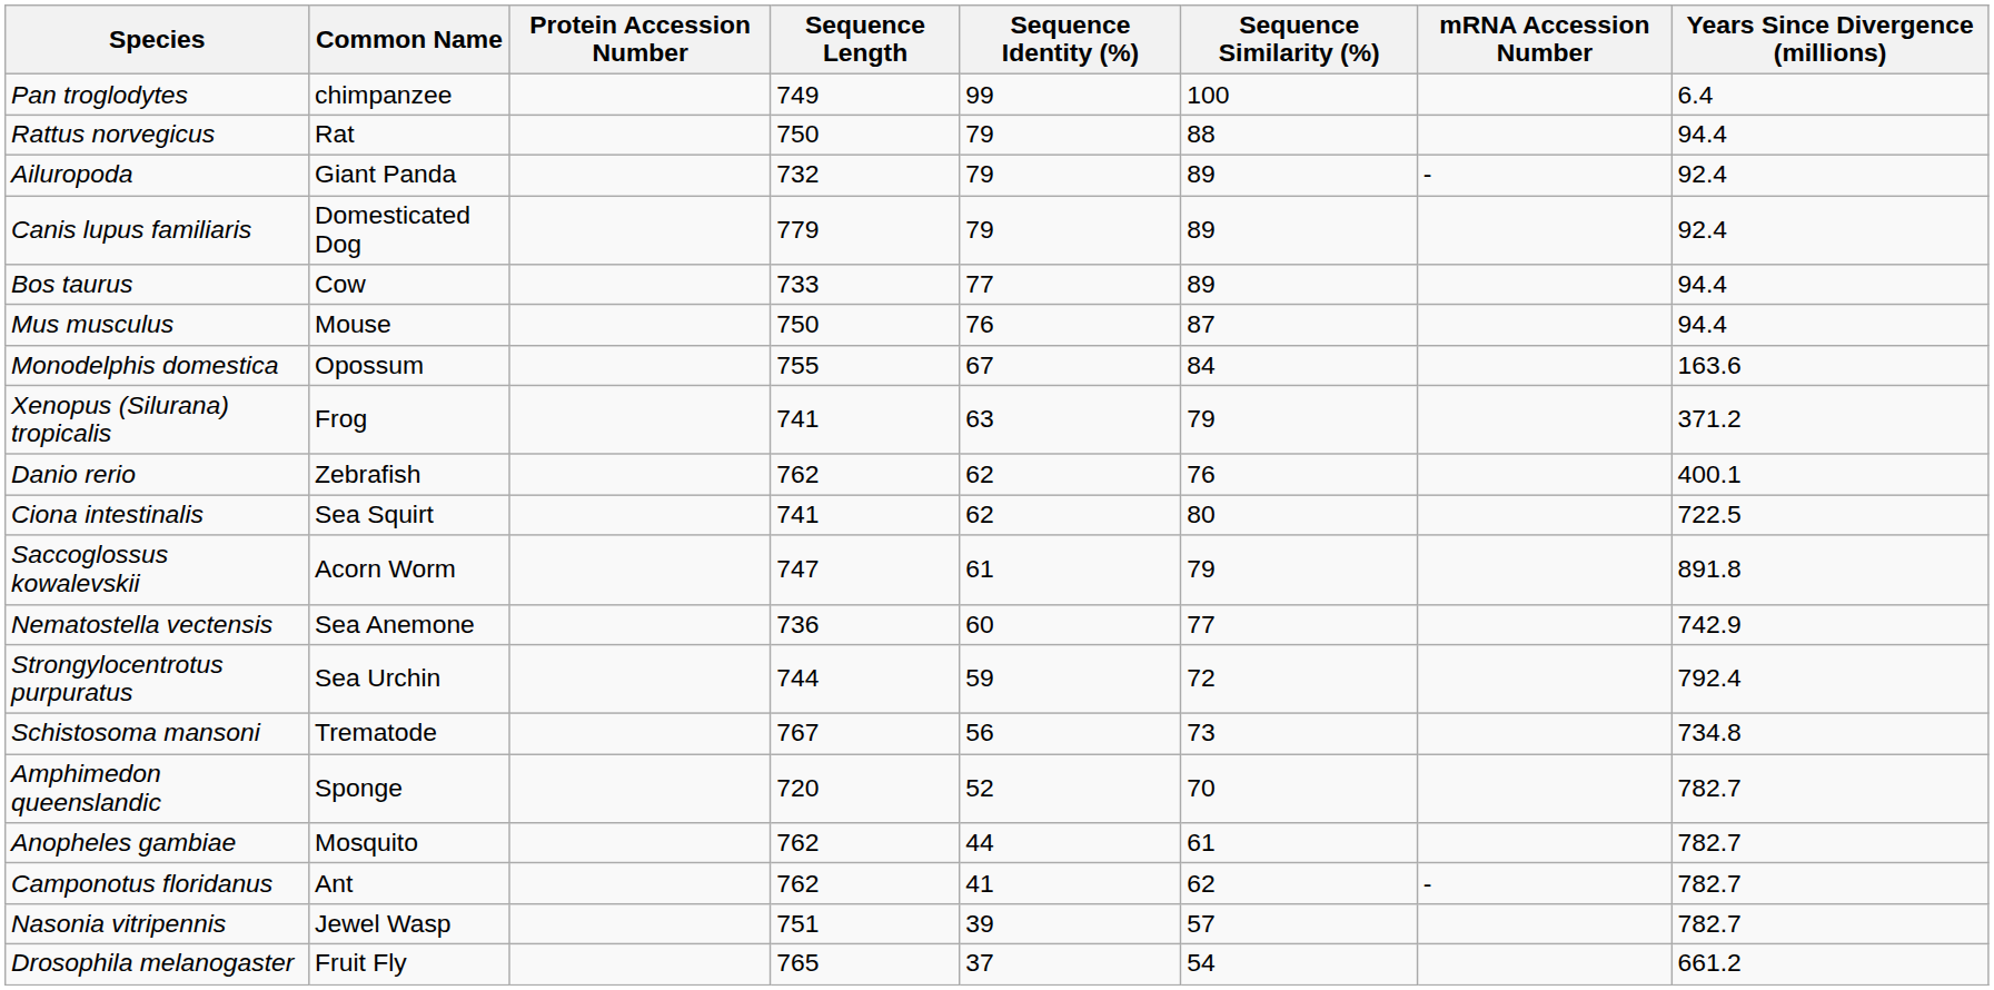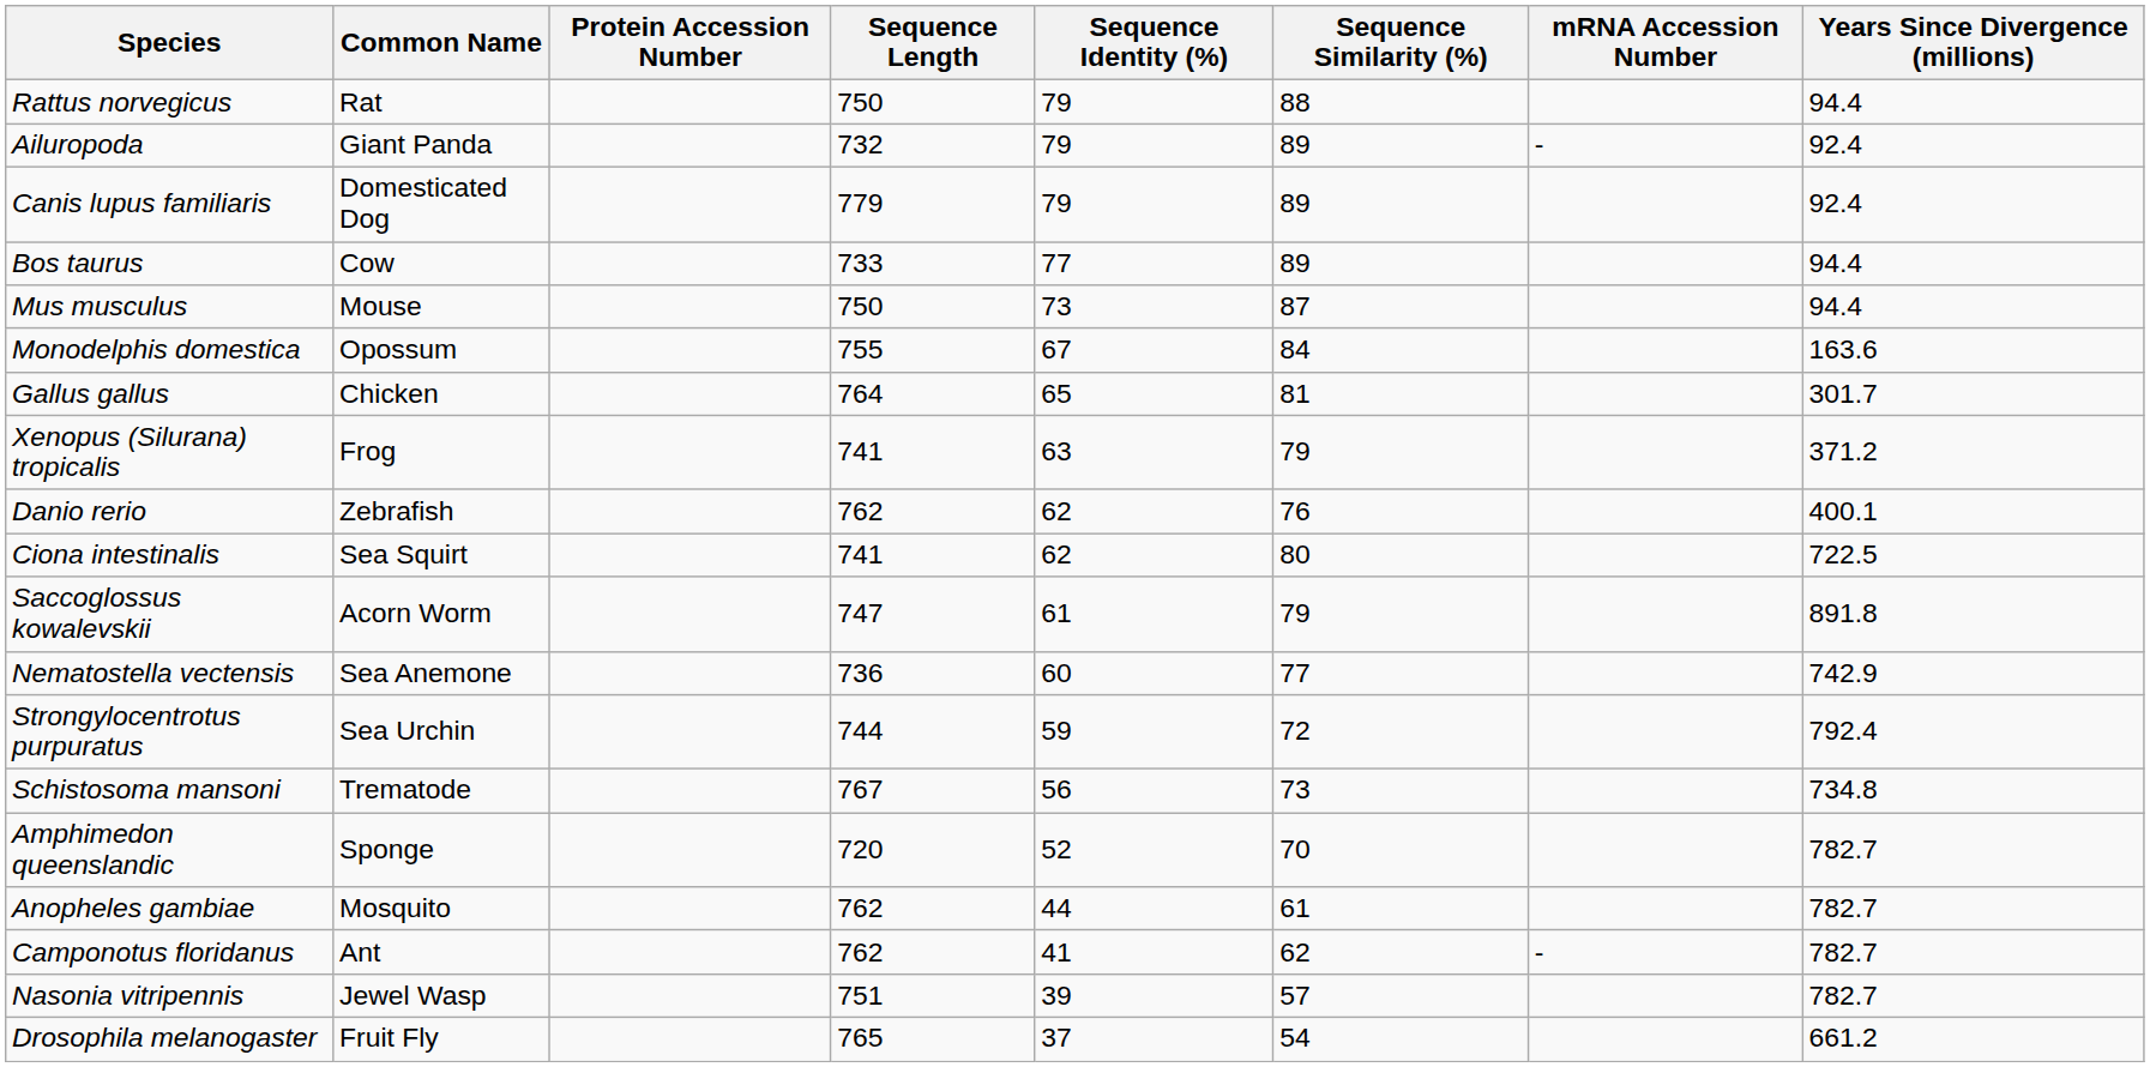 <table class="wikitable sortable">
 <tr>
 <th>Species</th>
 <th>Common Name</th>
 <th>Protein Accession Number</th>
 <th>Sequence Length</th>
 <th>Sequence Identity (%)</th>
 <th>Sequence Similarity (%)</th>
 <th>mRNA Accession Number</th>
 <th>Years Since Divergence (millions)</th>
-</tr>
-<tr>
-<td><em>Pan troglodytes</em></td>
-<td>chimpanzee</td>
-<td></td>
-<td>749</td>
-<td>99</td>
-<td>100</td>
-<td></td>
-<td>6.4</td>
 </tr>
 <tr>
 <td><em>Rattus norvegicus</em></td>
 <td>Rat</td>
 <td></td>
 <td>750</td>
 <td>79</td>
 <td>88</td>
 <td></td>
 <td>94.4</td>
 </tr>
 <tr>
 <td><em>Ailuropoda</em></td>
 <td>Giant Panda</td>
 <td></td>
 <td>732</td>
 <td>79</td>
 <td>89</td>
 <td>-</td>
 <td>92.4</td>
 </tr>
 <tr>
 <td><em>Canis lupus familiaris</em></td>
 <td>Domesticated Dog</td>
 <td></td>
 <td>779</td>
 <td>79</td>
 <td>89</td>
 <td></td>
 <td>92.4</td>
 </tr>
 <tr>
 <td><em>Bos taurus</em></td>
 <td>Cow</td>
 <td></td>
 <td>733</td>
 <td>77</td>
 <td>89</td>
 <td></td>
 <td>94.4</td>
 </tr>
 <tr>
 <td><em>Mus musculus</em></td>
 <td>Mouse</td>
 <td></td>
 <td>750</td>
-<td>76</td>
+<td>73</td>
 <td>87</td>
 <td></td>
 <td>94.4</td>
 </tr>
 <tr>
 <td><em>Monodelphis domestica</em></td>
 <td>Opossum</td>
 <td></td>
 <td>755</td>
 <td>67</td>
 <td>84</td>
 <td></td>
 <td>163.6</td>
+</tr>
+<tr>
+<td><em>Gallus gallus</em></td>
+<td>Chicken</td>
+<td></td>
+<td>764</td>
+<td>65</td>
+<td>81</td>
+<td></td>
+<td>301.7</td>
 </tr>
 <tr>
 <td><em>Xenopus (Silurana) tropicalis</em></td>
 <td>Frog</td>
 <td></td>
 <td>741</td>
 <td>63</td>
 <td>79</td>
 <td></td>
 <td>371.2</td>
 </tr>
 <tr>
 <td><em>Danio rerio</em></td>
 <td>Zebrafish</td>
 <td></td>
 <td>762</td>
 <td>62</td>
 <td>76</td>
 <td></td>
 <td>400.1</td>
 </tr>
 <tr>
 <td><em>Ciona intestinalis</em></td>
 <td>Sea Squirt</td>
 <td></td>
 <td>741</td>
 <td>62</td>
 <td>80</td>
 <td></td>
 <td>722.5</td>
 </tr>
 <tr>
 <td><em>Saccoglossus kowalevskii</em></td>
 <td>Acorn Worm</td>
 <td></td>
 <td>747</td>
 <td>61</td>
 <td>79</td>
 <td></td>
 <td>891.8</td>
 </tr>
 <tr>
 <td><em>Nematostella vectensis</em></td>
 <td>Sea Anemone</td>
 <td></td>
 <td>736</td>
 <td>60</td>
 <td>77</td>
 <td></td>
 <td>742.9</td>
 </tr>
 <tr>
 <td><em>Strongylocentrotus purpuratus</em></td>
 <td>Sea Urchin</td>
 <td></td>
 <td>744</td>
 <td>59</td>
 <td>72</td>
 <td></td>
 <td>792.4</td>
 </tr>
 <tr>
 <td><em>Schistosoma mansoni</em></td>
 <td>Trematode</td>
 <td></td>
 <td>767</td>
 <td>56</td>
 <td>73</td>
 <td></td>
 <td>734.8</td>
 </tr>
 <tr>
 <td><em>Amphimedon queenslandic</em></td>
 <td>Sponge</td>
 <td></td>
 <td>720</td>
 <td>52</td>
 <td>70</td>
 <td></td>
 <td>782.7</td>
 </tr>
 <tr>
 <td><em>Anopheles gambiae</em></td>
 <td>Mosquito</td>
 <td></td>
 <td>762</td>
 <td>44</td>
 <td>61</td>
 <td></td>
 <td>782.7</td>
 </tr>
 <tr>
 <td><em>Camponotus floridanus</em></td>
 <td>Ant</td>
 <td></td>
 <td>762</td>
 <td>41</td>
 <td>62</td>
 <td>-</td>
 <td>782.7</td>
 </tr>
 <tr>
 <td><em>Nasonia vitripennis</em></td>
 <td>Jewel Wasp</td>
 <td></td>
 <td>751</td>
 <td>39</td>
 <td>57</td>
 <td></td>
 <td>782.7</td>
 </tr>
 <tr>
 <td><em>Drosophila melanogaster</em></td>
 <td>Fruit Fly</td>
 <td></td>
 <td>765</td>
 <td>37</td>
 <td>54</td>
 <td></td>
 <td>661.2</td>
 </tr>
 </table>
